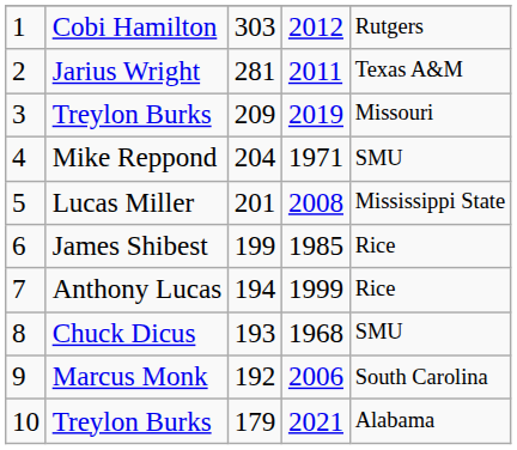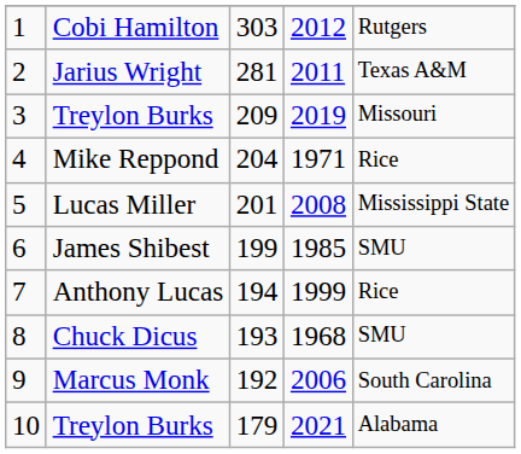 <table class="wikitable">
 <tr>
 </tr>
 <tr>
 <td>1</td>
 <td><a href='#'>Cobi Hamilton</a></td>
 <td>303</td>
 <td><a href='#'>2012</a></td>
 <td style="font-size:80%;">Rutgers</td>
 </tr>
 <tr>
 <td>2</td>
 <td><a href='#'>Jarius Wright</a></td>
 <td>281</td>
 <td><a href='#'>2011</a></td>
 <td style="font-size:80%;">Texas A&M</td>
 </tr>
 <tr>
 <td>3</td>
 <td><a href='#'>Treylon Burks</a></td>
 <td>209</td>
 <td><a href='#'>2019</a></td>
 <td style="font-size:80%;">Missouri</td>
 </tr>
 <tr>
 <td>4</td>
 <td>Mike Reppond</td>
 <td>204</td>
 <td>1971</td>
-<td style="font-size:80%;">SMU</td>
+<td style="font-size:80%;">Rice</td>
 </tr>
 <tr>
 <td>5</td>
 <td>Lucas Miller</td>
 <td>201</td>
 <td><a href='#'>2008</a></td>
 <td style="font-size:80%;">Mississippi State</td>
 </tr>
 <tr>
 <td>6</td>
 <td>James Shibest</td>
 <td>199</td>
 <td>1985</td>
-<td style="font-size:80%;">Rice</td>
+<td style="font-size:80%;">SMU</td>
 </tr>
 <tr>
 <td>7</td>
 <td>Anthony Lucas</td>
 <td>194</td>
 <td>1999</td>
 <td style="font-size:80%;">Rice</td>
 </tr>
 <tr>
 <td>8</td>
 <td><a href='#'>Chuck Dicus</a></td>
 <td>193</td>
 <td>1968</td>
 <td style="font-size:80%;">SMU</td>
 </tr>
 <tr>
 <td>9</td>
 <td><a href='#'>Marcus Monk</a></td>
 <td>192</td>
 <td><a href='#'>2006</a></td>
 <td style="font-size:80%;">South Carolina</td>
 </tr>
 <tr>
 <td>10</td>
 <td><a href='#'>Treylon Burks</a></td>
 <td>179</td>
 <td><a href='#'>2021</a></td>
 <td style="font-size:80%;">Alabama</td>
 </tr>
 </table>
